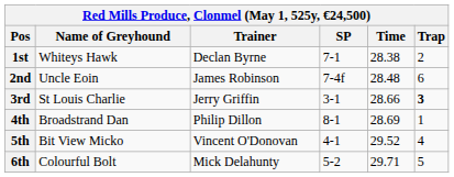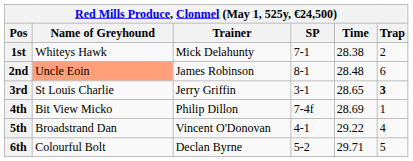 <table class="wikitable">
 <tr>
 <th colspan="6"><a href='#'>Red Mills Produce</a>, <a href='#'>Clonmel</a> (May 1, 525y, €24,500)</th>
 </tr>
 <tr>
 <th width=30>Pos</th>
 <th width=180>Name of Greyhound</th>
 <th width=150>Trainer</th>
 <th width=50>SP</th>
 <th width=50>Time</th>
 <th width=30>Trap</th>
 </tr>
 <tr>
 <th>1st</th>
 <td>Whiteys Hawk</td>
-<td>Declan Byrne</td>
+<td>Mick Delahunty</td>
 <td>7-1</td>
 <td>28.38</td>
 <td>2</td>
 </tr>
 <tr>
 <th>2nd</th>
-<td>Uncle Eoin</td>
+<td style="background: lightsalmon;">Uncle Eoin</td>
 <td>James Robinson</td>
-<td>7-4f</td>
+<td>8-1</td>
 <td>28.48</td>
 <td>6</td>
 </tr>
 <tr>
 <th>3rd</th>
 <td>St Louis Charlie</td>
 <td>Jerry Griffin</td>
 <td>3-1</td>
-<td>28.66</td>
+<td>28.65</td>
 <td><strong>3</strong></td>
 </tr>
 <tr>
 <th>4th</th>
-<td>Broadstrand Dan</td>
+<td>Bit View Micko</td>
 <td>Philip Dillon</td>
-<td>8-1</td>
+<td>7-4f</td>
 <td>28.69</td>
 <td>1</td>
 </tr>
 <tr>
 <th>5th</th>
-<td>Bit View Micko</td>
+<td>Broadstrand Dan</td>
 <td>Vincent O'Donovan</td>
 <td>4-1</td>
-<td>29.52</td>
+<td>29.22</td>
 <td>4</td>
 </tr>
 <tr>
 <th>6th</th>
 <td>Colourful Bolt</td>
-<td>Mick Delahunty</td>
+<td>Declan Byrne</td>
 <td>5-2</td>
 <td>29.71</td>
 <td>5</td>
 </tr>
 </table>
